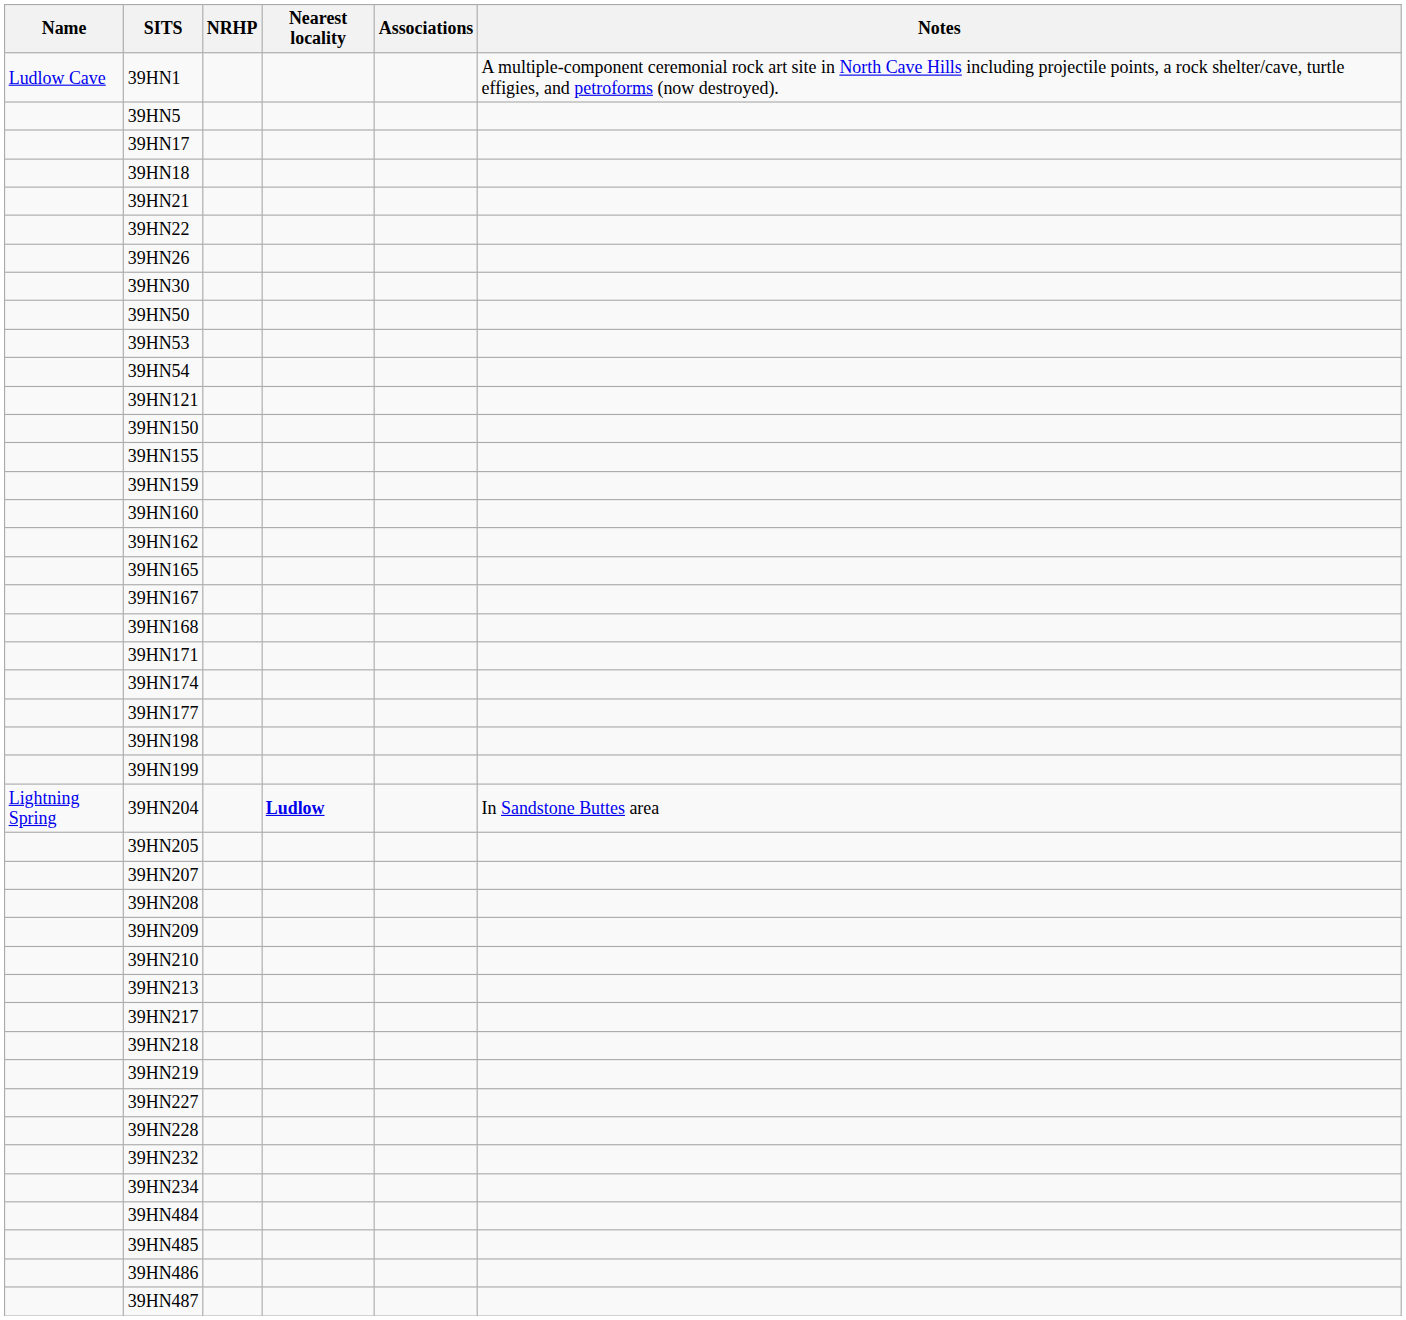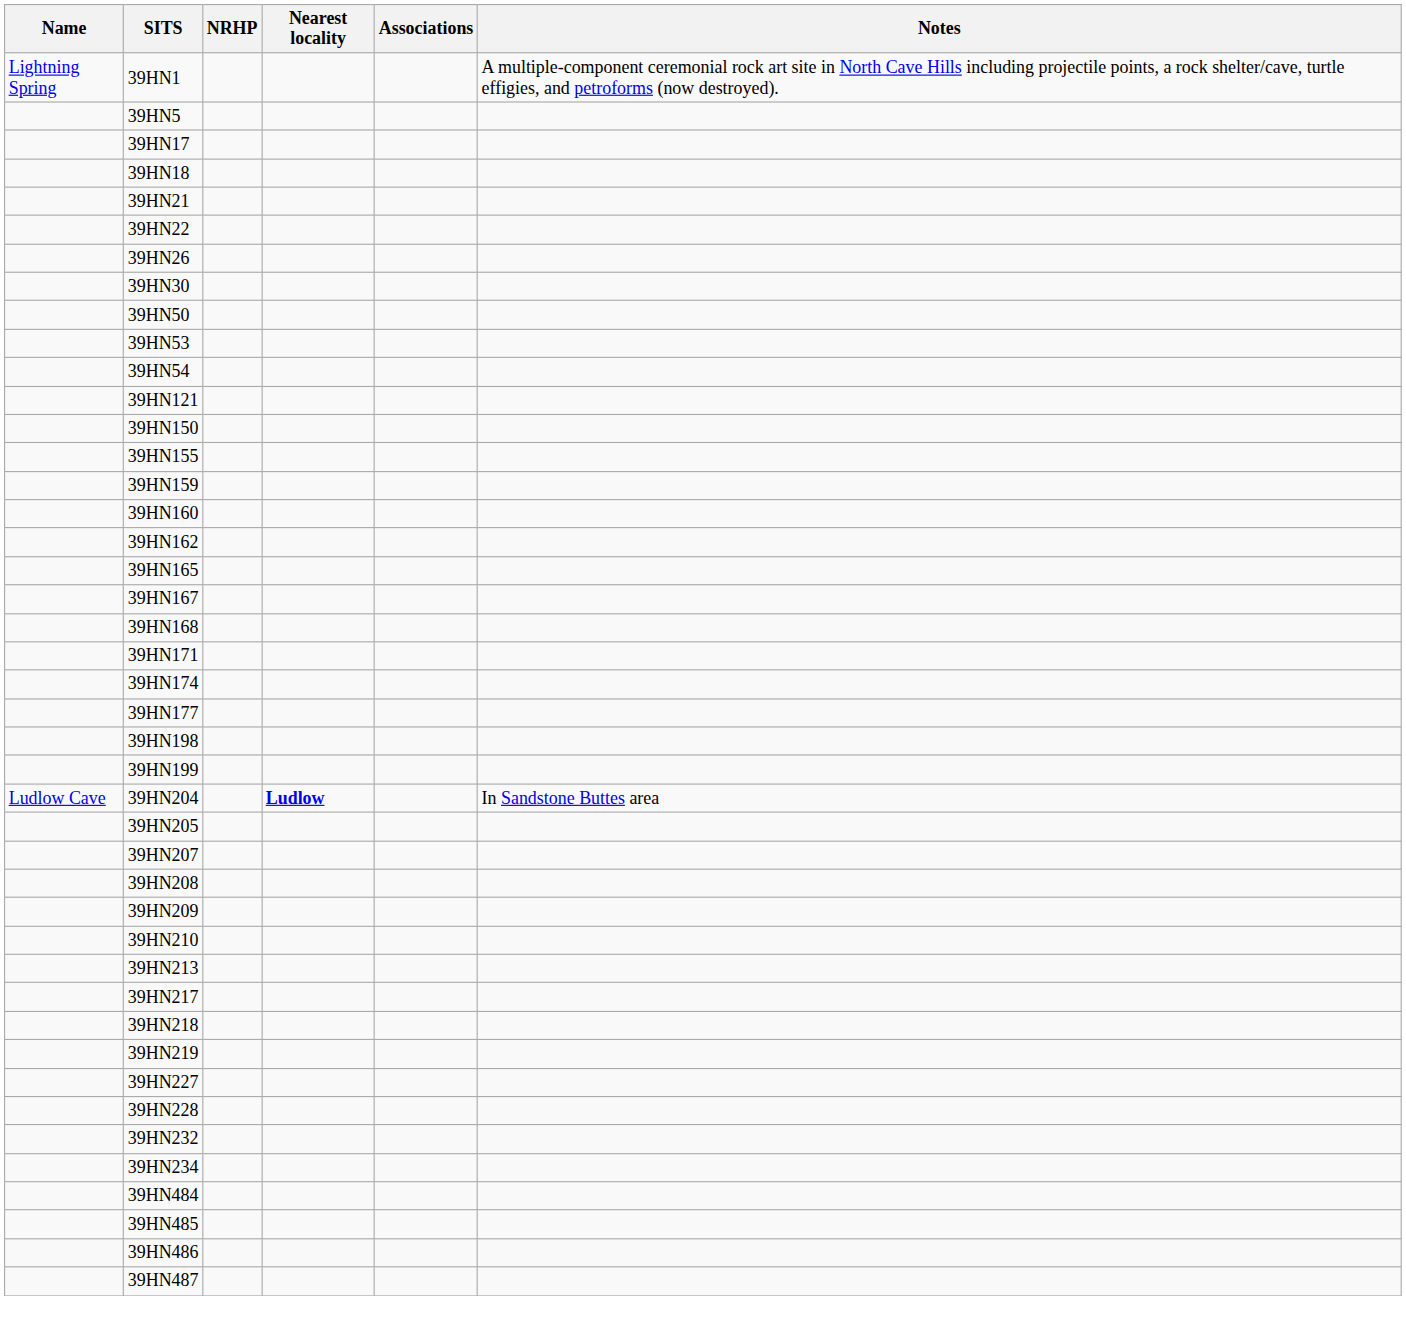 <table class="wikitable sortable">
 <tr>
 <th scope="col">Name</th>
 <th scope="col">SITS</th>
 <th scope="col">NRHP</th>
 <th scope="col">Nearest locality</th>
 <th scope="col">Associations</th>
 <th scope="col" class="unsortable">Notes</th>
 </tr>
 <tr>
-<td><a href='#'>Ludlow Cave</a></td>
+<td><a href='#'>Lightning Spring</a></td>
 <td>39HN1</td>
 <td></td>
 <td></td>
 <td></td>
 <td>A multiple-component ceremonial rock art site in <a href='#'>North Cave Hills</a> including projectile points, a rock shelter/cave, turtle effigies, and <a href='#'>petroforms</a> (now destroyed).</td>
 </tr>
 <tr>
 <td></td>
 <td>39HN5</td>
 <td></td>
 <td></td>
 <td></td>
 <td></td>
 </tr>
 <tr>
 <td></td>
 <td>39HN17</td>
 <td></td>
 <td></td>
 <td></td>
 <td></td>
 </tr>
 <tr>
 <td></td>
 <td>39HN18</td>
 <td></td>
 <td></td>
 <td></td>
 <td></td>
 </tr>
 <tr>
 <td></td>
 <td>39HN21</td>
 <td></td>
 <td></td>
 <td></td>
 <td></td>
 </tr>
 <tr>
 <td></td>
 <td>39HN22</td>
 <td></td>
 <td></td>
 <td></td>
 <td></td>
 </tr>
 <tr>
 <td></td>
 <td>39HN26</td>
 <td></td>
 <td></td>
 <td></td>
 <td></td>
 </tr>
 <tr>
 <td></td>
 <td>39HN30</td>
 <td></td>
 <td></td>
 <td></td>
 <td></td>
 </tr>
 <tr>
 <td></td>
 <td>39HN50</td>
 <td></td>
 <td></td>
 <td></td>
 <td></td>
 </tr>
 <tr>
 <td></td>
 <td>39HN53</td>
 <td></td>
 <td></td>
 <td></td>
 <td></td>
 </tr>
 <tr>
 <td></td>
 <td>39HN54</td>
 <td></td>
 <td></td>
 <td></td>
 <td></td>
 </tr>
 <tr>
 <td></td>
 <td>39HN121</td>
 <td></td>
 <td></td>
 <td></td>
 <td></td>
 </tr>
 <tr>
 <td></td>
 <td>39HN150</td>
 <td></td>
 <td></td>
 <td></td>
 <td></td>
 </tr>
 <tr>
 <td></td>
 <td>39HN155</td>
 <td></td>
 <td></td>
 <td></td>
 <td></td>
 </tr>
 <tr>
 <td></td>
 <td>39HN159</td>
 <td></td>
 <td></td>
 <td></td>
 <td></td>
 </tr>
 <tr>
 <td></td>
 <td>39HN160</td>
 <td></td>
 <td></td>
 <td></td>
 <td></td>
 </tr>
 <tr>
 <td></td>
 <td>39HN162</td>
 <td></td>
 <td></td>
 <td></td>
 <td></td>
 </tr>
 <tr>
 <td></td>
 <td>39HN165</td>
 <td></td>
 <td></td>
 <td></td>
 <td></td>
 </tr>
 <tr>
 <td></td>
 <td>39HN167</td>
 <td></td>
 <td></td>
 <td></td>
 <td></td>
 </tr>
 <tr>
 <td></td>
 <td>39HN168</td>
 <td></td>
 <td></td>
 <td></td>
 <td></td>
 </tr>
 <tr>
 <td></td>
 <td>39HN171</td>
 <td></td>
 <td></td>
 <td></td>
 <td></td>
 </tr>
 <tr>
 <td></td>
 <td>39HN174</td>
 <td></td>
 <td></td>
 <td></td>
 <td></td>
 </tr>
 <tr>
 <td></td>
 <td>39HN177</td>
 <td></td>
 <td></td>
 <td></td>
 <td></td>
 </tr>
 <tr>
 <td></td>
 <td>39HN198</td>
 <td></td>
 <td></td>
 <td></td>
 <td></td>
 </tr>
 <tr>
 <td></td>
 <td>39HN199</td>
 <td></td>
 <td></td>
 <td></td>
 <td></td>
 </tr>
 <tr>
-<td><a href='#'>Lightning Spring</a></td>
+<td><a href='#'>Ludlow Cave</a></td>
 <td>39HN204</td>
 <td></td>
 <td><strong><a href='#'>Ludlow</a></strong></td>
 <td></td>
 <td>In <a href='#'>Sandstone Buttes</a> area</td>
 </tr>
 <tr>
 <td></td>
 <td>39HN205</td>
 <td></td>
 <td></td>
 <td></td>
 <td></td>
 </tr>
 <tr>
 <td></td>
 <td>39HN207</td>
 <td></td>
 <td></td>
 <td></td>
 <td></td>
 </tr>
 <tr>
 <td></td>
 <td>39HN208</td>
 <td></td>
 <td></td>
 <td></td>
 <td></td>
 </tr>
 <tr>
 <td></td>
 <td>39HN209</td>
 <td></td>
 <td></td>
 <td></td>
 <td></td>
 </tr>
 <tr>
 <td></td>
 <td>39HN210</td>
 <td></td>
 <td></td>
 <td></td>
 <td></td>
 </tr>
 <tr>
 <td></td>
 <td>39HN213</td>
 <td></td>
 <td></td>
 <td></td>
 <td></td>
 </tr>
 <tr>
 <td></td>
 <td>39HN217</td>
 <td></td>
 <td></td>
 <td></td>
 <td></td>
 </tr>
 <tr>
 <td></td>
 <td>39HN218</td>
 <td></td>
 <td></td>
 <td></td>
 <td></td>
 </tr>
 <tr>
 <td></td>
 <td>39HN219</td>
 <td></td>
 <td></td>
 <td></td>
 <td></td>
 </tr>
 <tr>
 <td></td>
 <td>39HN227</td>
 <td></td>
 <td></td>
 <td></td>
 <td></td>
 </tr>
 <tr>
 <td></td>
 <td>39HN228</td>
 <td></td>
 <td></td>
 <td></td>
 <td></td>
 </tr>
 <tr>
 <td></td>
 <td>39HN232</td>
 <td></td>
 <td></td>
 <td></td>
 <td></td>
 </tr>
 <tr>
 <td></td>
 <td>39HN234</td>
 <td></td>
 <td></td>
 <td></td>
 <td></td>
 </tr>
 <tr>
 <td></td>
 <td>39HN484</td>
 <td></td>
 <td></td>
 <td></td>
 <td></td>
 </tr>
 <tr>
 <td></td>
 <td>39HN485</td>
 <td></td>
 <td></td>
 <td></td>
 <td></td>
 </tr>
 <tr>
 <td></td>
 <td>39HN486</td>
 <td></td>
 <td></td>
 <td></td>
 <td></td>
 </tr>
 <tr>
 <td></td>
 <td>39HN487</td>
 <td></td>
 <td></td>
 <td></td>
 <td></td>
 </tr>
 </table>
